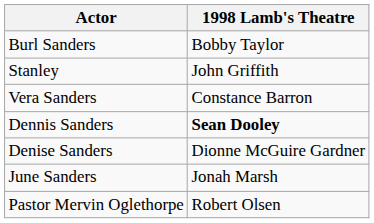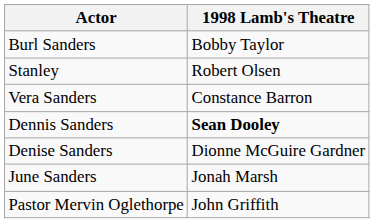 <table class="wikitable">
 <tr>
 <th>Actor</th>
 <th>1998 Lamb's Theatre</th>
 </tr>
 <tr>
 <td>Burl Sanders</td>
 <td>Bobby Taylor</td>
 </tr>
 <tr>
 <td>Stanley</td>
-<td>John Griffith</td>
+<td>Robert Olsen</td>
 </tr>
 <tr>
 <td>Vera Sanders</td>
 <td>Constance Barron</td>
 </tr>
 <tr>
 <td>Dennis Sanders</td>
 <td><strong>Sean Dooley</strong></td>
 </tr>
 <tr>
 <td>Denise Sanders</td>
 <td>Dionne McGuire Gardner</td>
 </tr>
 <tr>
 <td>June Sanders</td>
 <td>Jonah Marsh</td>
 </tr>
 <tr>
 <td>Pastor Mervin Oglethorpe</td>
-<td>Robert Olsen</td>
+<td>John Griffith</td>
 </tr>
 </table>
